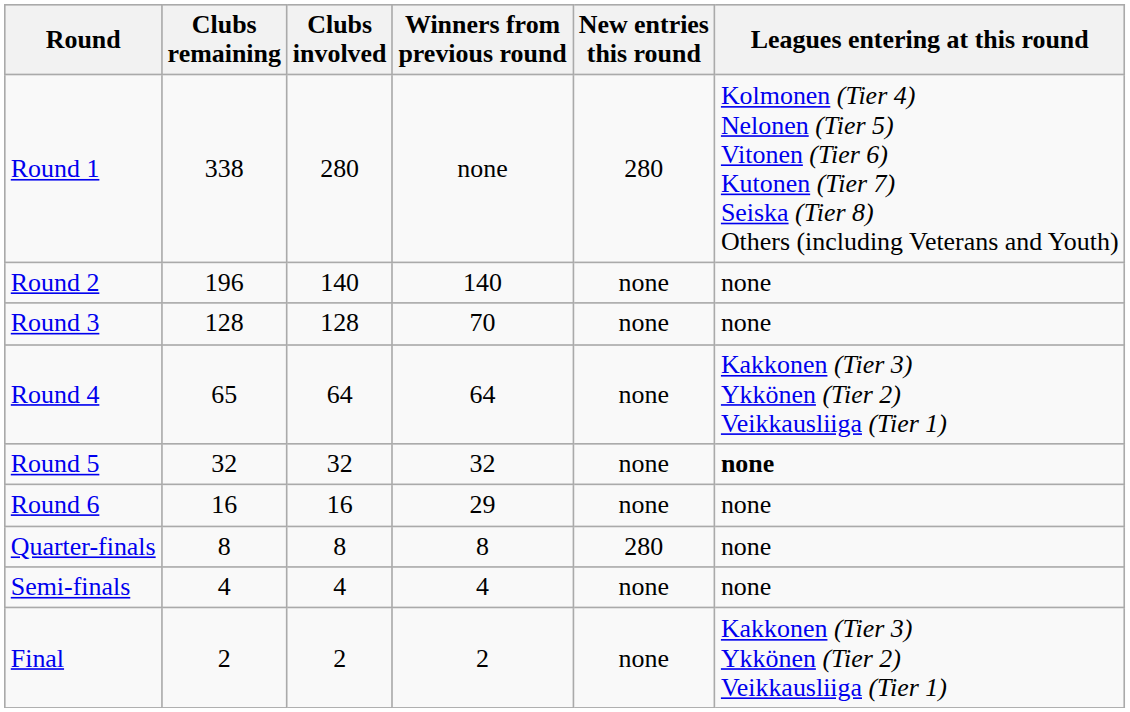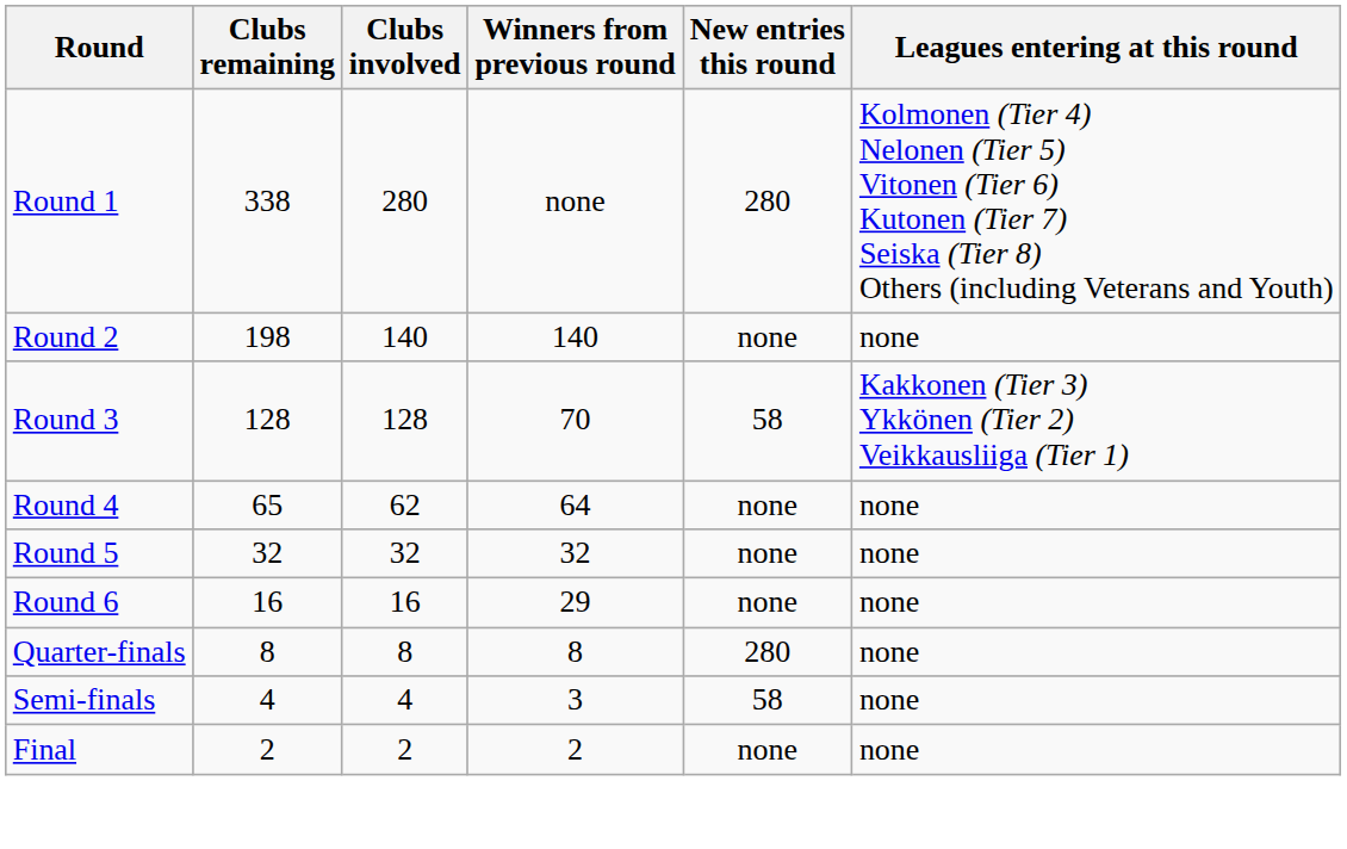 <table class="wikitable">
 <tr>
 <th>Round</th>
 <th>Clubs<br>remaining</th>
 <th>Clubs<br>involved</th>
 <th>Winners from<br>previous round</th>
 <th>New entries<br>this round</th>
 <th>Leagues entering at this round</th>
 </tr>
 <tr>
 <td><a href='#'>Round 1</a></td>
 <td style="text-align:center;">338</td>
 <td style="text-align:center;">280</td>
 <td style="text-align:center;">none</td>
 <td style="text-align:center;">280</td>
 <td><a href='#'>Kolmonen</a> <em>(Tier 4)</em><br><a href='#'>Nelonen</a> <em>(Tier 5)</em><br><a href='#'>Vitonen</a> <em>(Tier 6)</em><br><a href='#'>Kutonen</a> <em>(Tier 7)</em><br><a href='#'>Seiska</a> <em>(Tier 8)</em><br>Others (including Veterans and Youth)</td>
 </tr>
 <tr>
 <td><a href='#'>Round 2</a></td>
-<td style="text-align:center;">196</td>
+<td style="text-align:center;">198</td>
 <td style="text-align:center;">140</td>
 <td style="text-align:center;">140</td>
 <td style="text-align:center;">none</td>
 <td>none</td>
 </tr>
 <tr>
 <td><a href='#'>Round 3</a></td>
 <td style="text-align:center;">128</td>
 <td style="text-align:center;">128</td>
 <td style="text-align:center;">70</td>
-<td style="text-align:center;">none</td>
-<td>none</td>
+<td style="text-align:center;">58</td>
+<td><a href='#'>Kakkonen</a> <em>(Tier 3)</em> <br> <a href='#'>Ykkönen</a> <em>(Tier 2)</em><br><a href='#'>Veikkausliiga</a> <em>(Tier 1)</em></td>
 </tr>
 <tr>
 <td><a href='#'>Round 4</a></td>
 <td style="text-align:center;">65</td>
-<td style="text-align:center;">64</td>
+<td style="text-align:center;">62</td>
 <td style="text-align:center;">64</td>
 <td style="text-align:center;">none</td>
-<td><a href='#'>Kakkonen</a> <em>(Tier 3)</em> <br> <a href='#'>Ykkönen</a> <em>(Tier 2)</em><br><a href='#'>Veikkausliiga</a> <em>(Tier 1)</em></td>
+<td>none</td>
 </tr>
 <tr>
 <td><a href='#'>Round 5</a></td>
 <td style="text-align:center;">32</td>
 <td style="text-align:center;">32</td>
 <td style="text-align:center;">32</td>
 <td style="text-align:center;">none</td>
-<td><strong>none</strong></td>
+<td>none</td>
 </tr>
 <tr>
 <td><a href='#'>Round 6</a></td>
 <td style="text-align:center;">16</td>
 <td style="text-align:center;">16</td>
 <td style="text-align:center;">29</td>
 <td style="text-align:center;">none</td>
 <td>none</td>
 </tr>
 <tr>
 <td><a href='#'>Quarter-finals</a></td>
 <td style="text-align:center;">8</td>
 <td style="text-align:center;">8</td>
 <td style="text-align:center;">8</td>
 <td style="text-align:center;">280</td>
 <td>none</td>
 </tr>
 <tr>
 <td><a href='#'>Semi-finals</a></td>
 <td style="text-align:center;">4</td>
 <td style="text-align:center;">4</td>
-<td style="text-align:center;">4</td>
-<td style="text-align:center;">none</td>
+<td style="text-align:center;">3</td>
+<td style="text-align:center;">58</td>
 <td>none</td>
 </tr>
 <tr>
 <td><a href='#'>Final</a></td>
 <td style="text-align:center;">2</td>
 <td style="text-align:center;">2</td>
 <td style="text-align:center;">2</td>
 <td style="text-align:center;">none</td>
-<td><a href='#'>Kakkonen</a> <em>(Tier 3)</em> <br> <a href='#'>Ykkönen</a> <em>(Tier 2)</em><br><a href='#'>Veikkausliiga</a> <em>(Tier 1)</em></td>
+<td>none</td>
 </tr>
 </table>
